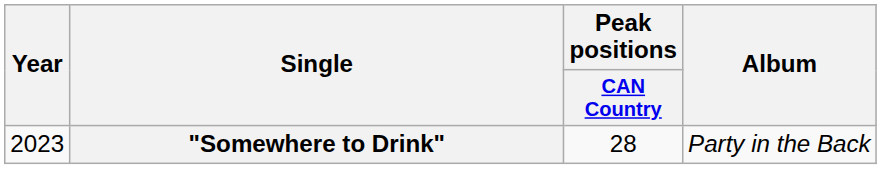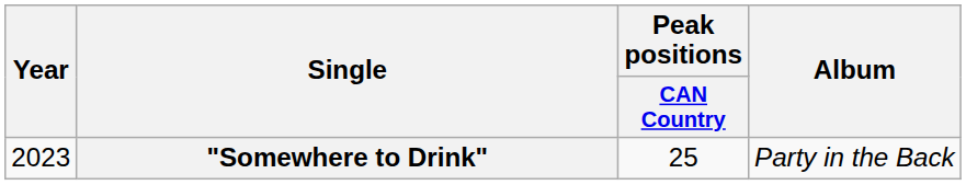 <table class="wikitable plainrowheaders" style="text-align:center;">
 <tr>
 <th rowspan="2">Year</th>
 <th rowspan="2" style="width:20em;">Single</th>
 <th>Peak positions</th>
 <th rowspan="2">Album</th>
 </tr>
 <tr style="font-size:smaller;">
 <th width="65"><a href='#'>CAN Country</a><br></th>
 </tr>
 <tr>
 <td>2023</td>
 <th scope="row">"Somewhere to Drink"<br></th>
-<td>28</td>
+<td>25</td>
 <td align="left"><em>Party in the Back</em></td>
 </tr>
 </table>
